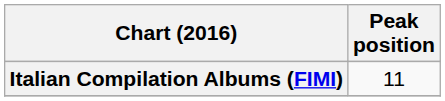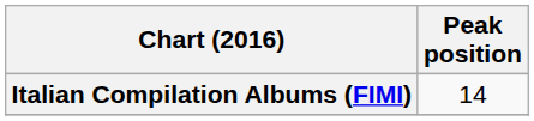 <table class="wikitable sortable plainrowheaders" style="text-align:center">
 <tr>
 <th scope="col">Chart (2016)</th>
 <th scope="col">Peak<br> position</th>
 </tr>
 <tr>
 </tr>
 <tr>
 </tr>
 <tr>
 </tr>
 <tr>
 </tr>
 <tr>
 </tr>
 <tr>
 </tr>
 <tr>
 </tr>
 <tr>
 </tr>
 <tr>
 <th scope="row">Italian Compilation Albums (<a href='#'>FIMI</a>)</th>
-<td>11</td>
+<td>14</td>
 </tr>
 <tr>
 </tr>
 <tr>
 </tr>
 <tr>
 </tr>
 <tr>
 </tr>
 </table>
